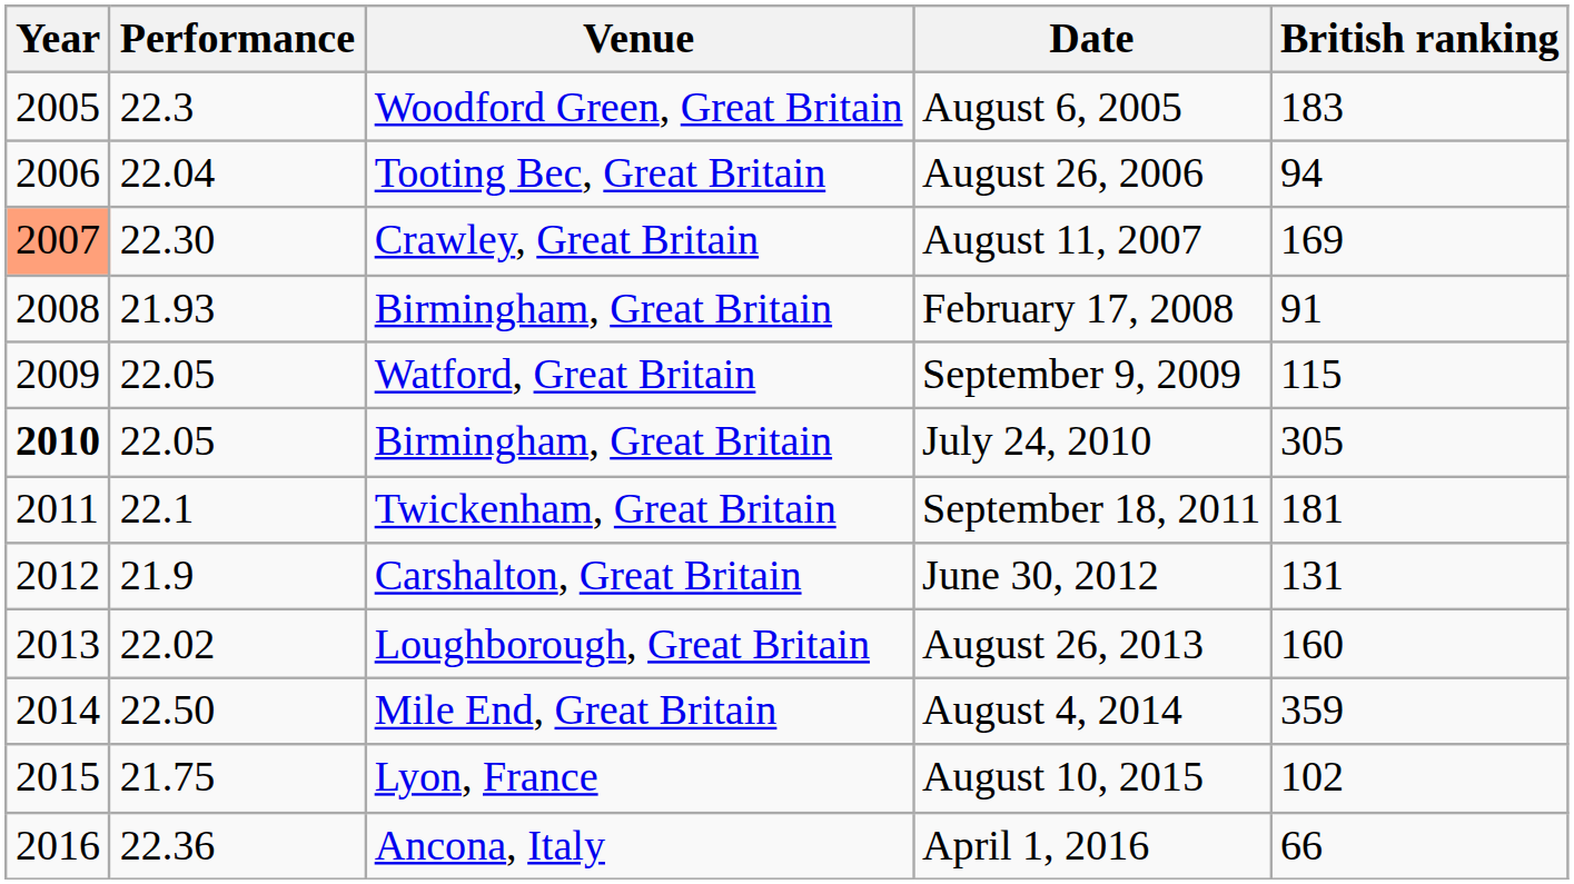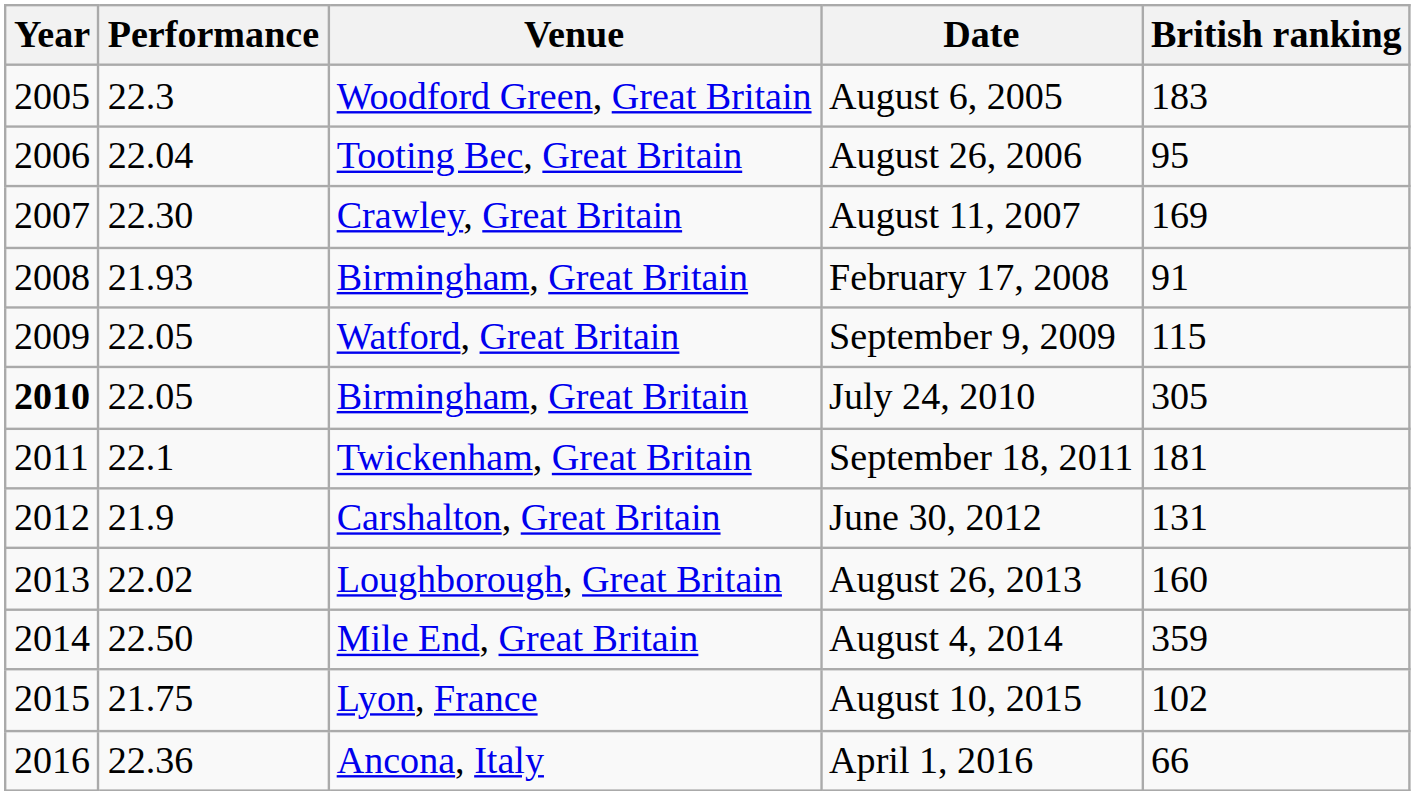 <table class="wikitable">
 <tr>
 <th>Year</th>
 <th>Performance</th>
 <th>Venue</th>
 <th>Date</th>
 <th>British ranking</th>
 </tr>
 <tr>
 <td>2005</td>
 <td>22.3</td>
 <td><a href='#'>Woodford Green</a>, <a href='#'>Great Britain</a></td>
 <td>August 6, 2005</td>
 <td>183</td>
 </tr>
 <tr>
 <td>2006</td>
 <td>22.04</td>
 <td><a href='#'>Tooting Bec</a>, <a href='#'>Great Britain</a></td>
 <td>August 26, 2006</td>
-<td>94</td>
+<td>95</td>
 </tr>
 <tr>
-<td style="background: lightsalmon;">2007</td>
+<td>2007</td>
 <td>22.30</td>
 <td><a href='#'>Crawley</a>, <a href='#'>Great Britain</a></td>
 <td>August 11, 2007</td>
 <td>169</td>
 </tr>
 <tr>
 <td>2008</td>
 <td>21.93</td>
 <td><a href='#'>Birmingham</a>, <a href='#'>Great Britain</a></td>
 <td>February 17, 2008</td>
 <td>91</td>
 </tr>
 <tr>
 <td>2009</td>
 <td>22.05</td>
 <td><a href='#'>Watford</a>, <a href='#'>Great Britain</a></td>
 <td>September 9, 2009</td>
 <td>115</td>
 </tr>
 <tr>
 <td><strong>2010</strong></td>
 <td>22.05</td>
 <td><a href='#'>Birmingham</a>, <a href='#'>Great Britain</a></td>
 <td>July 24, 2010</td>
 <td>305</td>
 </tr>
 <tr>
 <td>2011</td>
 <td>22.1</td>
 <td><a href='#'>Twickenham</a>, <a href='#'>Great Britain</a></td>
 <td>September 18, 2011</td>
 <td>181</td>
 </tr>
 <tr>
 <td>2012</td>
 <td>21.9</td>
 <td><a href='#'>Carshalton</a>, <a href='#'>Great Britain</a></td>
 <td>June 30, 2012</td>
 <td>131</td>
 </tr>
 <tr>
 <td>2013</td>
 <td>22.02</td>
 <td><a href='#'>Loughborough</a>, <a href='#'>Great Britain</a></td>
 <td>August 26, 2013</td>
 <td>160</td>
 </tr>
 <tr>
 <td>2014</td>
 <td>22.50</td>
 <td><a href='#'>Mile End</a>, <a href='#'>Great Britain</a></td>
 <td>August 4, 2014</td>
 <td>359</td>
 </tr>
 <tr>
 <td>2015</td>
 <td>21.75</td>
 <td><a href='#'>Lyon</a>, <a href='#'>France</a></td>
 <td>August 10, 2015</td>
 <td>102</td>
 </tr>
 <tr>
 <td>2016</td>
 <td>22.36</td>
 <td><a href='#'>Ancona</a>, <a href='#'>Italy</a></td>
 <td>April 1, 2016</td>
 <td>66</td>
 </tr>
 </table>
